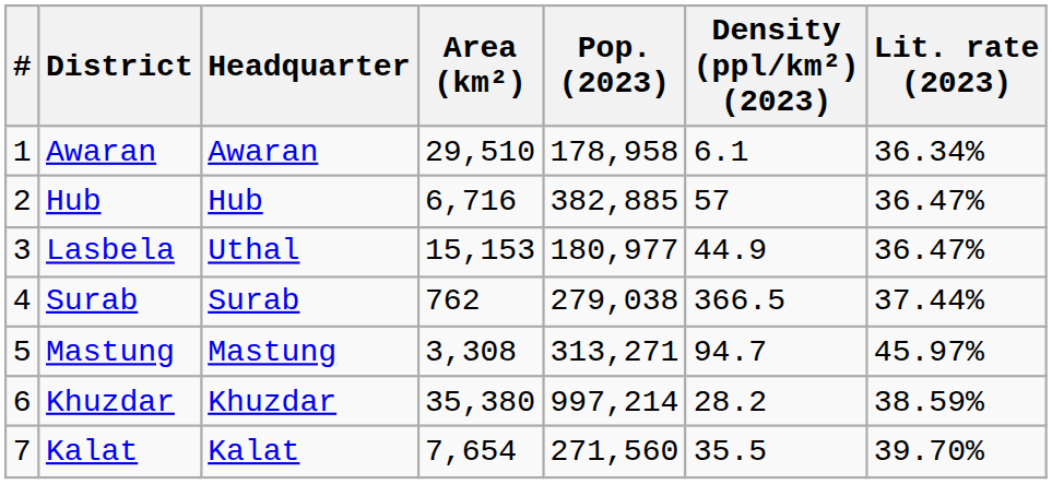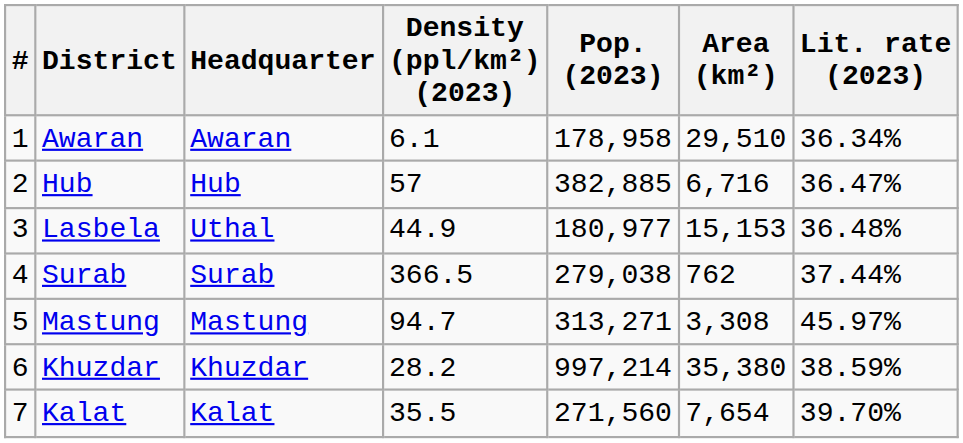 <table class="wikitable sortable">
 <tr>
 <th>#</th>
 <th>District</th>
 <th>Headquarter</th>
+<th>Density<br>(ppl/km²)<br>(2023)</th>
+<th>Pop.<br>(2023)</th>
 <th>Area<br>(km²)</th>
-<th>Pop.<br>(2023)</th>
-<th>Density<br>(ppl/km²)<br>(2023)</th>
 <th>Lit. rate<br>(2023)</th>
 </tr>
 <tr>
 <td>1</td>
 <td><a href='#'>Awaran</a></td>
 <td><a href='#'>Awaran</a></td>
+<td>6.1</td>
+<td>178,958</td>
 <td>29,510</td>
-<td>178,958</td>
-<td>6.1</td>
 <td>36.34%</td>
 </tr>
 <tr>
 <td>2</td>
 <td><a href='#'>Hub</a></td>
 <td><a href='#'>Hub</a></td>
+<td>57</td>
+<td>382,885</td>
 <td>6,716</td>
-<td>382,885</td>
-<td>57</td>
 <td>36.47%</td>
 </tr>
 <tr>
 <td>3</td>
 <td><a href='#'>Lasbela</a></td>
 <td><a href='#'>Uthal</a></td>
+<td>44.9</td>
+<td>180,977</td>
 <td>15,153</td>
-<td>180,977</td>
-<td>44.9</td>
-<td>36.47%</td>
+<td>36.48%</td>
 </tr>
 <tr>
 <td>4</td>
 <td><a href='#'>Surab</a></td>
 <td><a href='#'>Surab</a></td>
+<td>366.5</td>
+<td>279,038</td>
 <td>762</td>
-<td>279,038</td>
-<td>366.5</td>
 <td>37.44%</td>
 </tr>
 <tr>
 <td>5</td>
 <td><a href='#'>Mastung</a></td>
 <td><a href='#'>Mastung</a></td>
+<td>94.7</td>
+<td>313,271</td>
 <td>3,308</td>
-<td>313,271</td>
-<td>94.7</td>
 <td>45.97%</td>
 </tr>
 <tr>
 <td>6</td>
 <td><a href='#'>Khuzdar</a></td>
 <td><a href='#'>Khuzdar</a></td>
+<td>28.2</td>
+<td>997,214</td>
 <td>35,380</td>
-<td>997,214</td>
-<td>28.2</td>
 <td>38.59%</td>
 </tr>
 <tr>
 <td>7</td>
 <td><a href='#'>Kalat</a></td>
 <td><a href='#'>Kalat</a></td>
+<td>35.5</td>
+<td>271,560</td>
 <td>7,654</td>
-<td>271,560</td>
-<td>35.5</td>
 <td>39.70%</td>
 </tr>
 </table>
